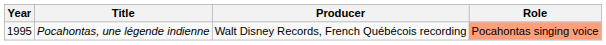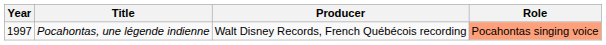 <table class="wikitable">
 <tr>
 <th>Year</th>
 <th>Title</th>
 <th>Producer</th>
 <th>Role</th>
 </tr>
 <tr>
-<td>1995</td>
+<td>1997</td>
 <td><em>Pocahontas, une légende indienne</em></td>
 <td>Walt Disney Records, French Québécois recording</td>
 <td style="background: lightsalmon;">Pocahontas singing voice</td>
 </tr>
 </table>
